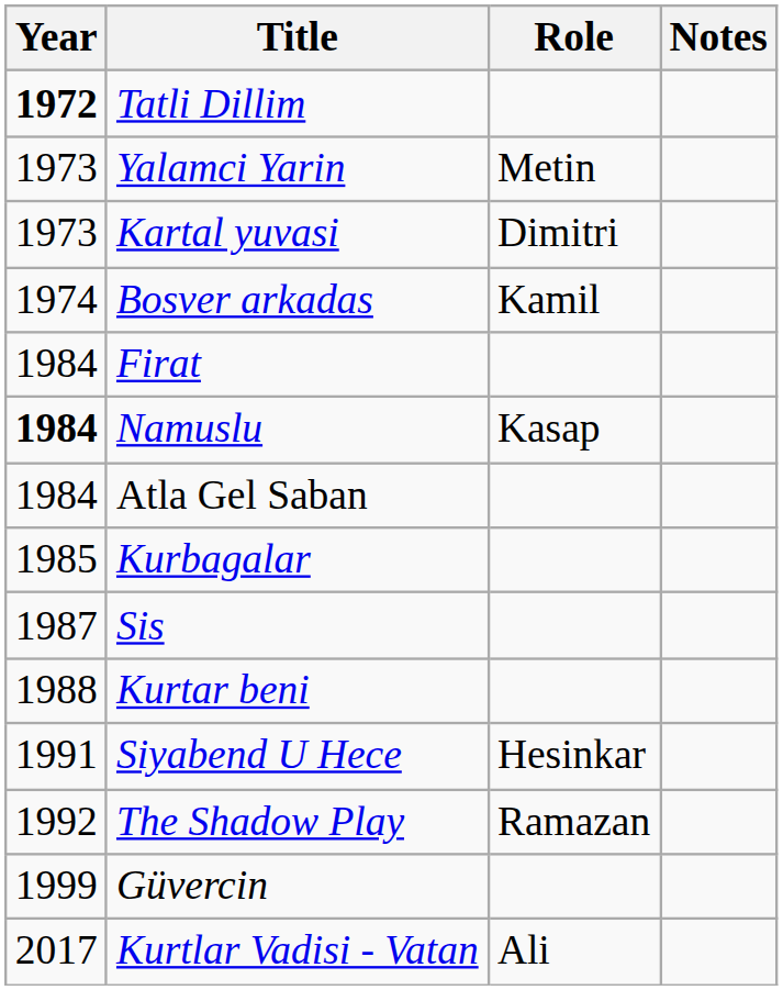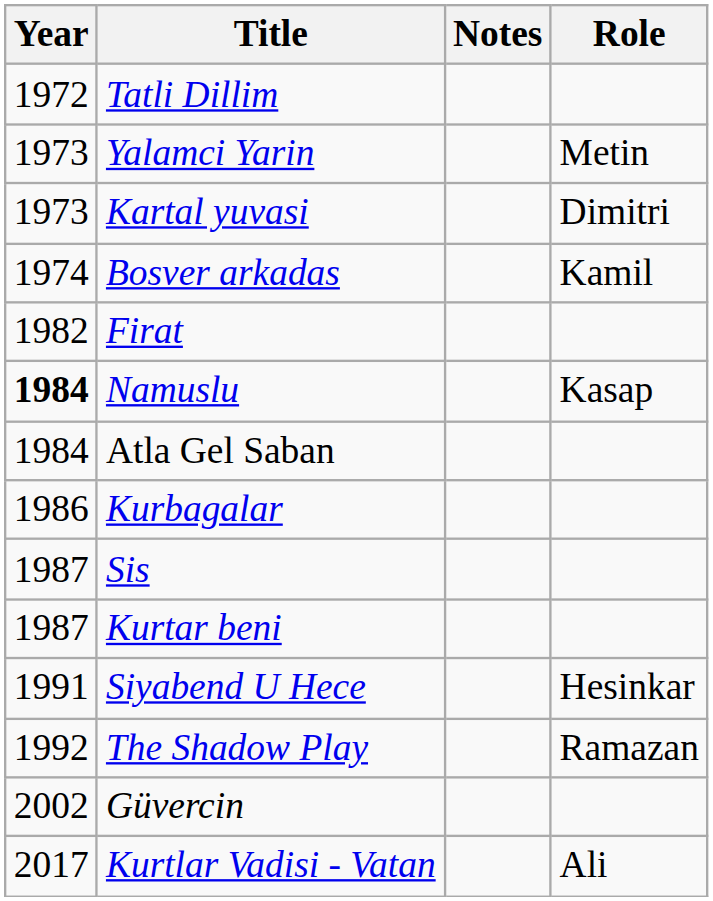 <table class="wikitable sortable">
 <tr>
 <th>Year</th>
 <th>Title</th>
+<th class="unsortable">Notes</th>
 <th>Role</th>
-<th class="unsortable">Notes</th>
 </tr>
 <tr>
-<td><strong>1972</strong></td>
+<td>1972</td>
 <td><em><a href='#'>Tatli Dillim</a></em></td>
 <td></td>
 <td></td>
 </tr>
 <tr>
 <td>1973</td>
 <td><em><a href='#'>Yalamci Yarin</a></em></td>
+<td></td>
 <td>Metin</td>
-<td></td>
 </tr>
 <tr>
 <td>1973</td>
 <td><em><a href='#'>Kartal yuvasi</a></em></td>
+<td></td>
 <td>Dimitri</td>
-<td></td>
 </tr>
 <tr>
 <td>1974</td>
 <td><em><a href='#'>Bosver arkadas</a></em></td>
+<td></td>
 <td>Kamil</td>
-<td></td>
 </tr>
 <tr>
-<td>1984</td>
+<td>1982</td>
 <td><em><a href='#'>Firat</a></em></td>
 <td></td>
 <td></td>
 </tr>
 <tr>
 <td><strong>1984</strong></td>
 <td><em><a href='#'>Namuslu</a></em></td>
+<td></td>
 <td>Kasap</td>
-<td></td>
 </tr>
 <tr>
 <td>1984</td>
 <td>Atla Gel Saban</td>
 <td></td>
 <td></td>
 </tr>
 <tr>
-<td>1985</td>
+<td>1986</td>
 <td><em><a href='#'>Kurbagalar</a></em></td>
 <td></td>
 <td></td>
 </tr>
 <tr>
 <td>1987</td>
 <td><em><a href='#'>Sis</a></em></td>
 <td></td>
 <td></td>
 </tr>
 <tr>
-<td>1988</td>
+<td>1987</td>
 <td><em><a href='#'>Kurtar beni</a></em></td>
 <td></td>
 <td></td>
 </tr>
 <tr>
 <td>1991</td>
 <td><em><a href='#'>Siyabend U Hece</a></em></td>
+<td></td>
 <td>Hesinkar</td>
-<td></td>
 </tr>
 <tr>
 <td>1992</td>
 <td><em><a href='#'>The Shadow Play</a></em></td>
+<td></td>
 <td>Ramazan</td>
-<td></td>
 </tr>
 <tr>
-<td>1999</td>
+<td>2002</td>
 <td><em>Güvercin</em></td>
 <td></td>
 <td></td>
 </tr>
 <tr>
 <td>2017</td>
 <td><em><a href='#'>Kurtlar Vadisi - Vatan</a></em></td>
+<td></td>
 <td>Ali</td>
-<td></td>
 </tr>
 </table>
